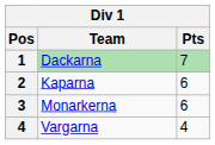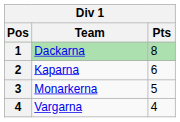 <table class="wikitable">
 <tr>
 <th colspan="3">Div 1</th>
 </tr>
 <tr>
 <th width=20>Pos</th>
 <th width=150>Team</th>
 <th width=30>Pts</th>
 </tr>
 <tr style="background:#ACE1AF;">
 <th>1</th>
 <td><a href='#'>Dackarna</a></td>
-<td>7</td>
+<td>8</td>
 </tr>
 <tr>
 <th>2</th>
 <td><a href='#'>Kaparna</a></td>
 <td>6</td>
 </tr>
 <tr>
 <th>3</th>
 <td><a href='#'>Monarkerna</a></td>
-<td>6</td>
+<td>5</td>
 </tr>
 <tr>
 <th>4</th>
 <td><a href='#'>Vargarna</a></td>
 <td>4</td>
 </tr>
 </table>
